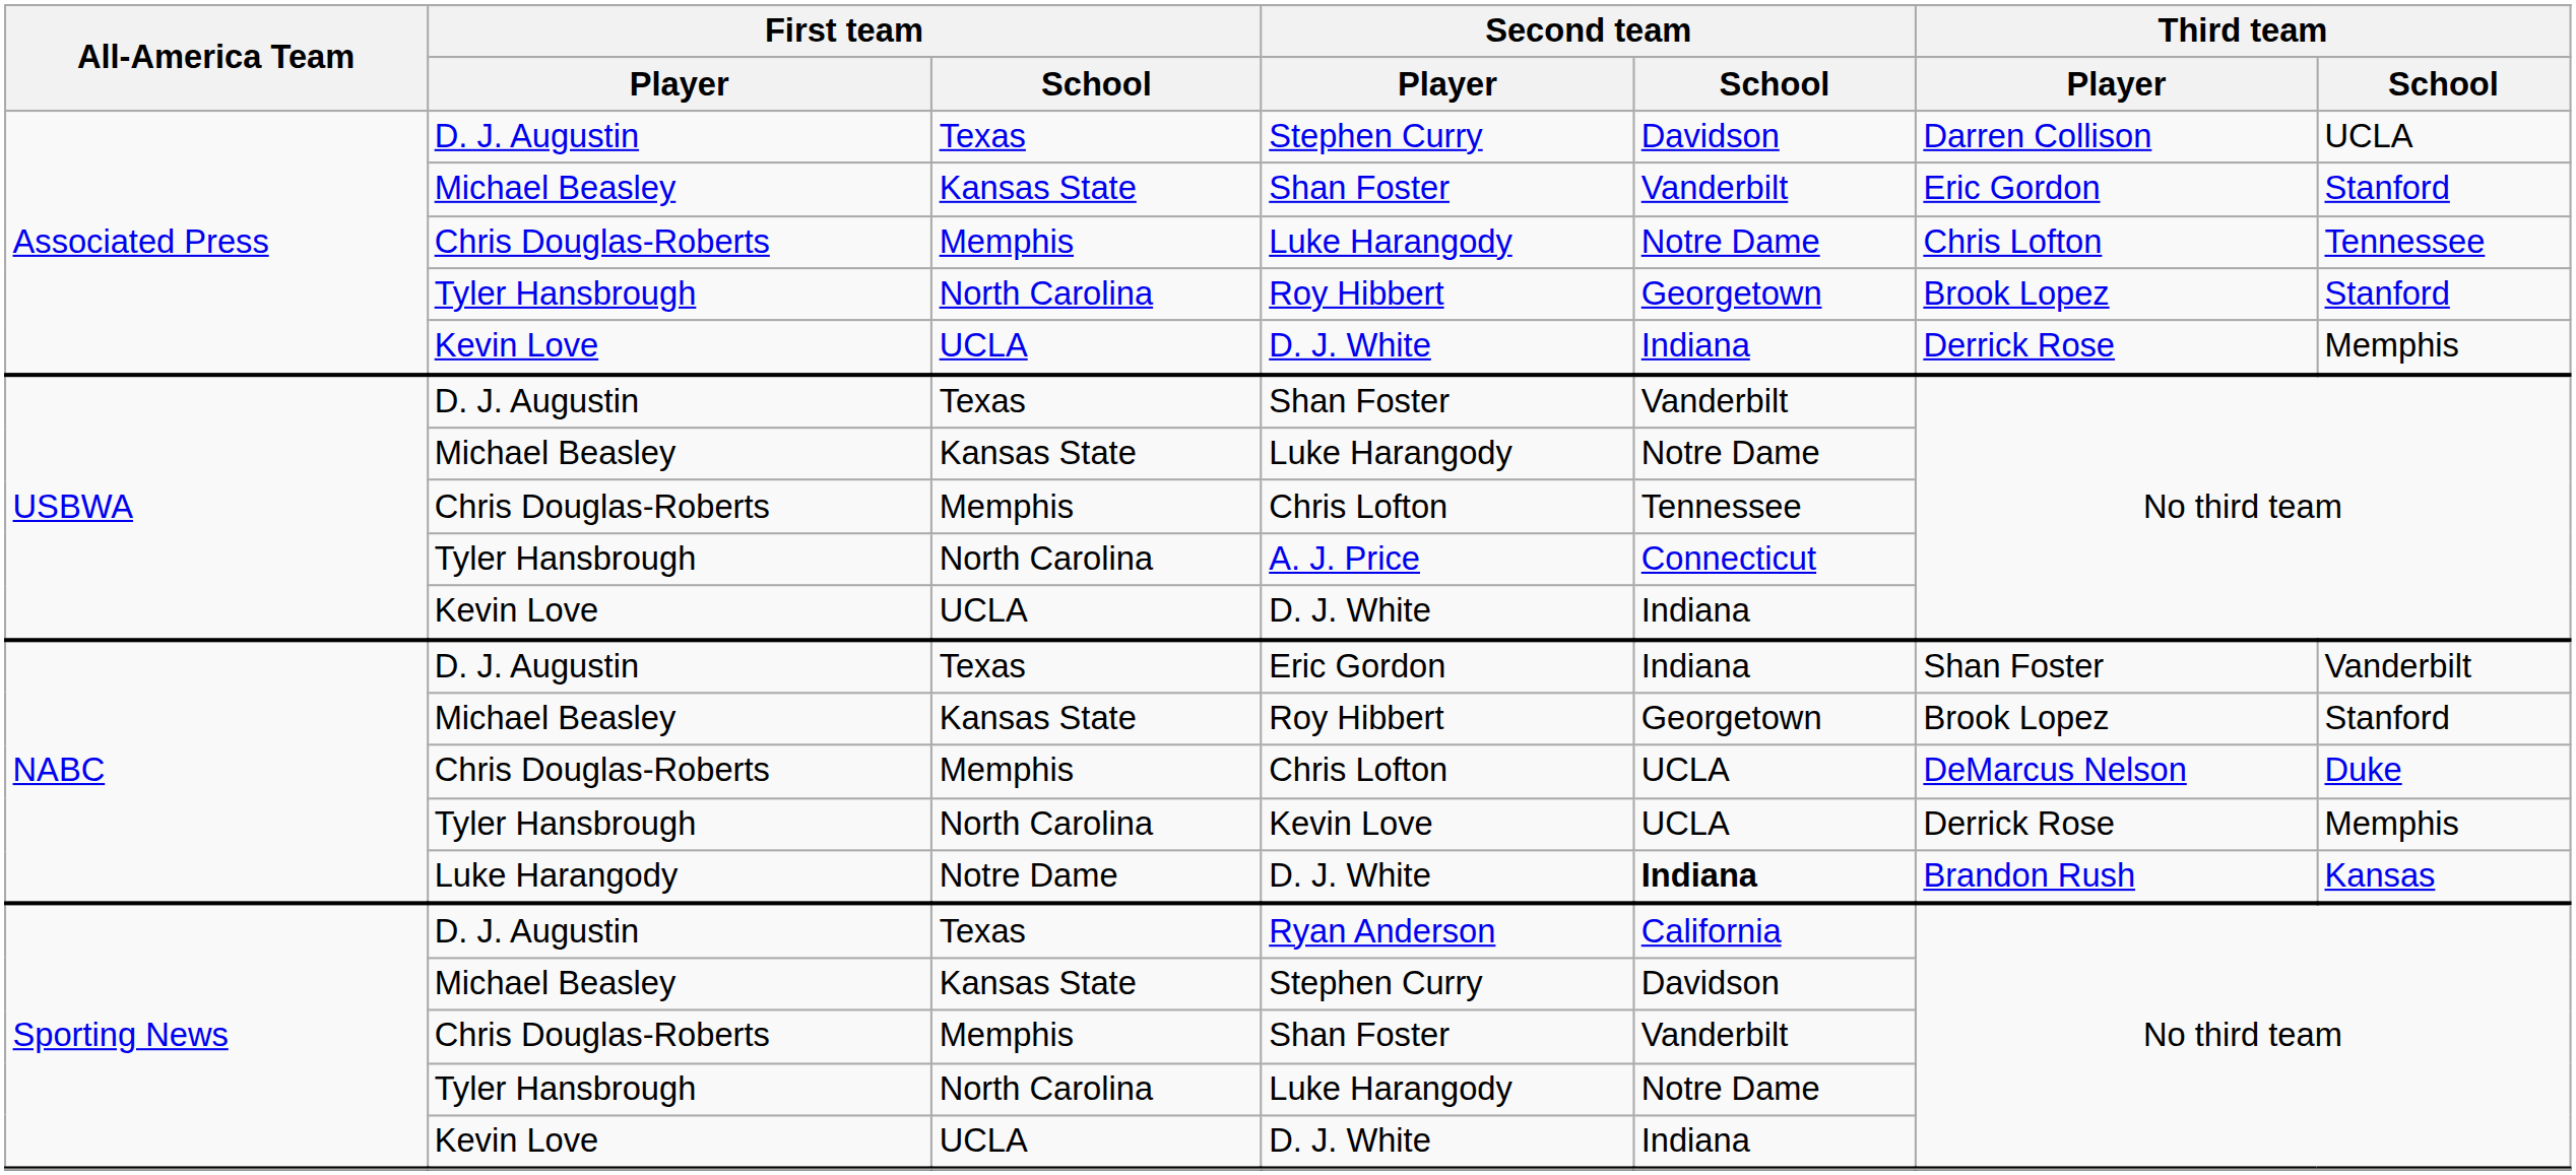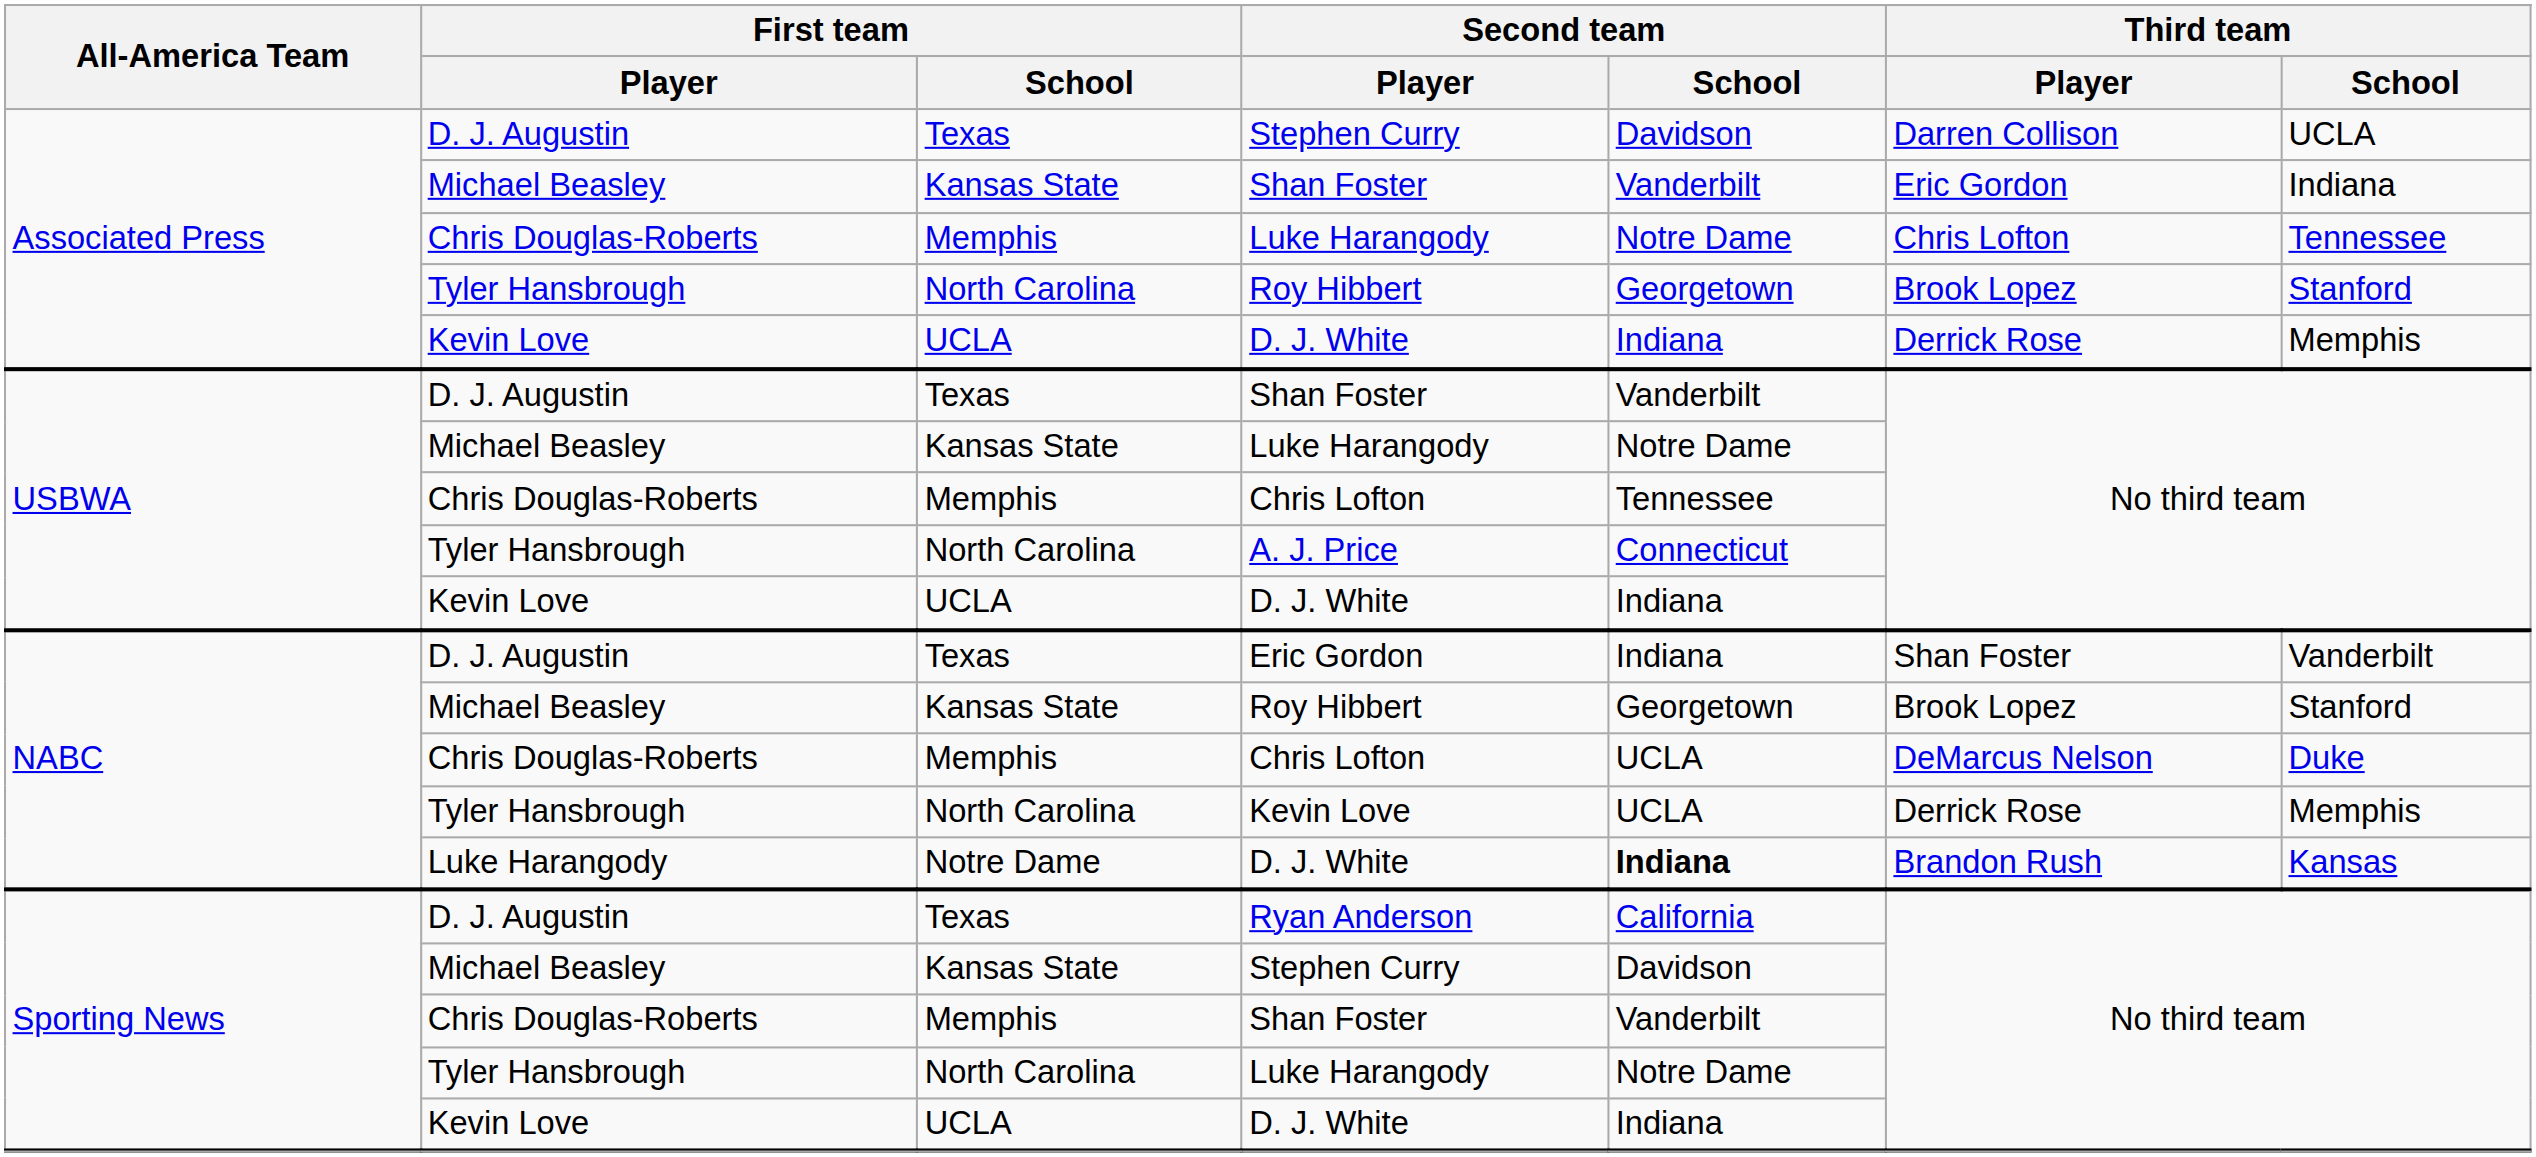 <table class="wikitable" style="width:98%;">
 <tr>
 <th rowspan=3>All-America Team</th>
 </tr>
 <tr>
 <th colspan=2>First team</th>
 <th colspan=2>Second team</th>
 <th colspan=2>Third team</th>
 </tr>
 <tr>
 <th>Player</th>
 <th>School</th>
 <th>Player</th>
 <th>School</th>
 <th>Player</th>
 <th>School</th>
 </tr>
 <tr>
 <td rowspan=5><a href='#'>Associated Press</a></td>
 <td><a href='#'>D. J. Augustin</a></td>
 <td><a href='#'>Texas</a></td>
 <td><a href='#'>Stephen Curry</a></td>
 <td><a href='#'>Davidson</a></td>
 <td><a href='#'>Darren Collison</a></td>
 <td>UCLA</td>
 </tr>
 <tr>
 <td><a href='#'>Michael Beasley</a></td>
 <td><a href='#'>Kansas State</a></td>
 <td><a href='#'>Shan Foster</a></td>
 <td><a href='#'>Vanderbilt</a></td>
 <td><a href='#'>Eric Gordon</a></td>
-<td><a href='#'>Stanford</a></td>
+<td>Indiana</td>
 </tr>
 <tr>
 <td><a href='#'>Chris Douglas-Roberts</a></td>
 <td><a href='#'>Memphis</a></td>
 <td><a href='#'>Luke Harangody</a></td>
 <td><a href='#'>Notre Dame</a></td>
 <td><a href='#'>Chris Lofton</a></td>
 <td><a href='#'>Tennessee</a></td>
 </tr>
 <tr>
 <td><a href='#'>Tyler Hansbrough</a></td>
 <td><a href='#'>North Carolina</a></td>
 <td><a href='#'>Roy Hibbert</a></td>
 <td><a href='#'>Georgetown</a></td>
 <td><a href='#'>Brook Lopez</a></td>
 <td><a href='#'>Stanford</a></td>
 </tr>
 <tr>
 <td><a href='#'>Kevin Love</a></td>
 <td><a href='#'>UCLA</a></td>
 <td><a href='#'>D. J. White</a></td>
 <td><a href='#'>Indiana</a></td>
 <td><a href='#'>Derrick Rose</a></td>
 <td>Memphis</td>
 </tr>
 <tr style = "border-top:2px solid black;">
 <td rowspan=5><a href='#'>USBWA</a></td>
 <td>D. J. Augustin</td>
 <td>Texas</td>
 <td>Shan Foster</td>
 <td>Vanderbilt</td>
 <td rowspan=5 colspan=3 align=center>No third team</td>
 </tr>
 <tr>
 <td>Michael Beasley</td>
 <td>Kansas State</td>
 <td>Luke Harangody</td>
 <td>Notre Dame</td>
 </tr>
 <tr>
 <td>Chris Douglas-Roberts</td>
 <td>Memphis</td>
 <td>Chris Lofton</td>
 <td>Tennessee</td>
 </tr>
 <tr>
 <td>Tyler Hansbrough</td>
 <td>North Carolina</td>
 <td><a href='#'>A. J. Price</a></td>
 <td><a href='#'>Connecticut</a></td>
 </tr>
 <tr>
 <td>Kevin Love</td>
 <td>UCLA</td>
 <td>D. J. White</td>
 <td>Indiana</td>
 </tr>
 <tr style = "border-top:2px solid black;">
 <td rowspan=5><a href='#'>NABC</a></td>
 <td>D. J. Augustin</td>
 <td>Texas</td>
 <td>Eric Gordon</td>
 <td>Indiana</td>
 <td>Shan Foster</td>
 <td>Vanderbilt</td>
 </tr>
 <tr>
 <td>Michael Beasley</td>
 <td>Kansas State</td>
 <td>Roy Hibbert</td>
 <td>Georgetown</td>
 <td>Brook Lopez</td>
 <td>Stanford</td>
 </tr>
 <tr>
 <td>Chris Douglas-Roberts</td>
 <td>Memphis</td>
 <td>Chris Lofton</td>
 <td>UCLA</td>
 <td><a href='#'>DeMarcus Nelson</a></td>
 <td><a href='#'>Duke</a></td>
 </tr>
 <tr>
 <td>Tyler Hansbrough</td>
 <td>North Carolina</td>
 <td>Kevin Love</td>
 <td>UCLA</td>
 <td>Derrick Rose</td>
 <td>Memphis</td>
 </tr>
 <tr>
 <td>Luke Harangody</td>
 <td>Notre Dame</td>
 <td>D. J. White</td>
 <td><strong>Indiana</strong></td>
 <td><a href='#'>Brandon Rush</a></td>
 <td><a href='#'>Kansas</a></td>
 </tr>
 <tr style = "border-top:2px solid black;">
 <td rowspan=5><a href='#'>Sporting News</a></td>
 <td>D. J. Augustin</td>
 <td>Texas</td>
 <td><a href='#'>Ryan Anderson</a></td>
 <td><a href='#'>California</a></td>
 <td rowspan=5 colspan=3 align=center>No third team</td>
 </tr>
 <tr>
 <td>Michael Beasley</td>
 <td>Kansas State</td>
 <td>Stephen Curry</td>
 <td>Davidson</td>
 </tr>
 <tr>
 <td>Chris Douglas-Roberts</td>
 <td>Memphis</td>
 <td>Shan Foster</td>
 <td>Vanderbilt</td>
 </tr>
 <tr>
 <td>Tyler Hansbrough</td>
 <td>North Carolina</td>
 <td>Luke Harangody</td>
 <td>Notre Dame</td>
 </tr>
 <tr>
 <td>Kevin Love</td>
 <td>UCLA</td>
 <td>D. J. White</td>
 <td>Indiana</td>
 </tr>
 <tr style = "border-top:2px solid black;">
 </tr>
 </table>
